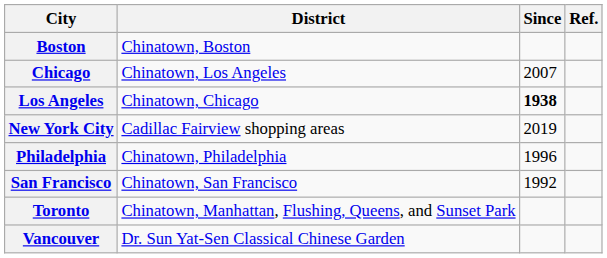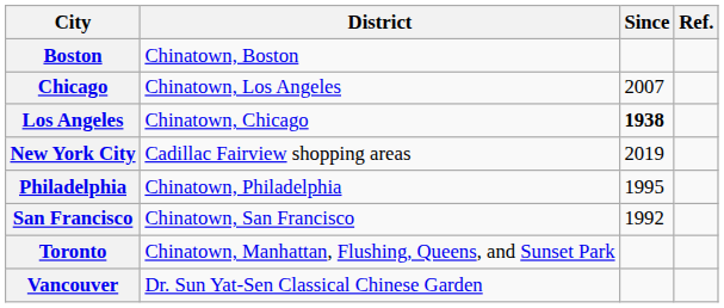 <table class="wikitable sortable" style="font-size:90%;">
 <tr>
 <th>City</th>
 <th>District</th>
 <th>Since</th>
 <th class="unsortable">Ref.</th>
 </tr>
 <tr>
 <th><a href='#'>Boston</a></th>
 <td><a href='#'>Chinatown, Boston</a></td>
 <td></td>
 <td></td>
 </tr>
 <tr>
 <th><a href='#'>Chicago</a></th>
 <td><a href='#'>Chinatown, Los Angeles</a></td>
 <td>2007</td>
 <td></td>
 </tr>
 <tr>
 <th><a href='#'>Los Angeles</a></th>
 <td><a href='#'>Chinatown, Chicago</a></td>
 <td><strong>1938</strong></td>
 <td></td>
 </tr>
 <tr>
 <th><a href='#'>New York City</a></th>
 <td><a href='#'>Cadillac Fairview</a> shopping areas</td>
 <td>2019</td>
 <td></td>
 </tr>
 <tr>
 <th><a href='#'>Philadelphia</a></th>
 <td><a href='#'>Chinatown, Philadelphia</a></td>
-<td>1996</td>
+<td>1995</td>
 <td></td>
 </tr>
 <tr>
 <th><a href='#'>San Francisco</a></th>
 <td><a href='#'>Chinatown, San Francisco</a></td>
 <td>1992</td>
 <td></td>
 </tr>
 <tr>
 <th><a href='#'>Toronto</a></th>
 <td><a href='#'>Chinatown, Manhattan</a>, <a href='#'>Flushing, Queens</a>, and <a href='#'>Sunset Park</a></td>
 <td></td>
 <td></td>
 </tr>
 <tr>
 <th><a href='#'>Vancouver</a></th>
 <td><a href='#'>Dr. Sun Yat-Sen Classical Chinese Garden</a></td>
 <td></td>
 <td></td>
 </tr>
 </table>
